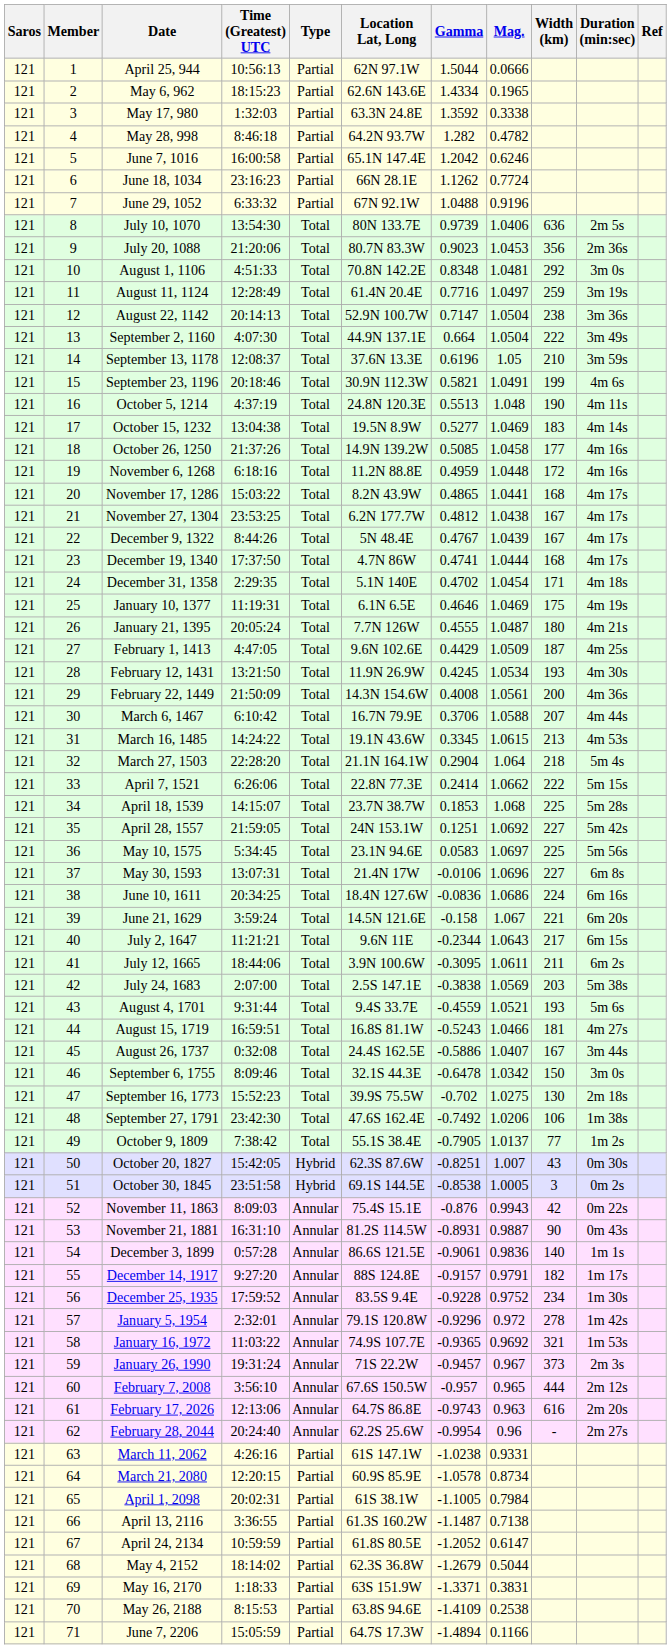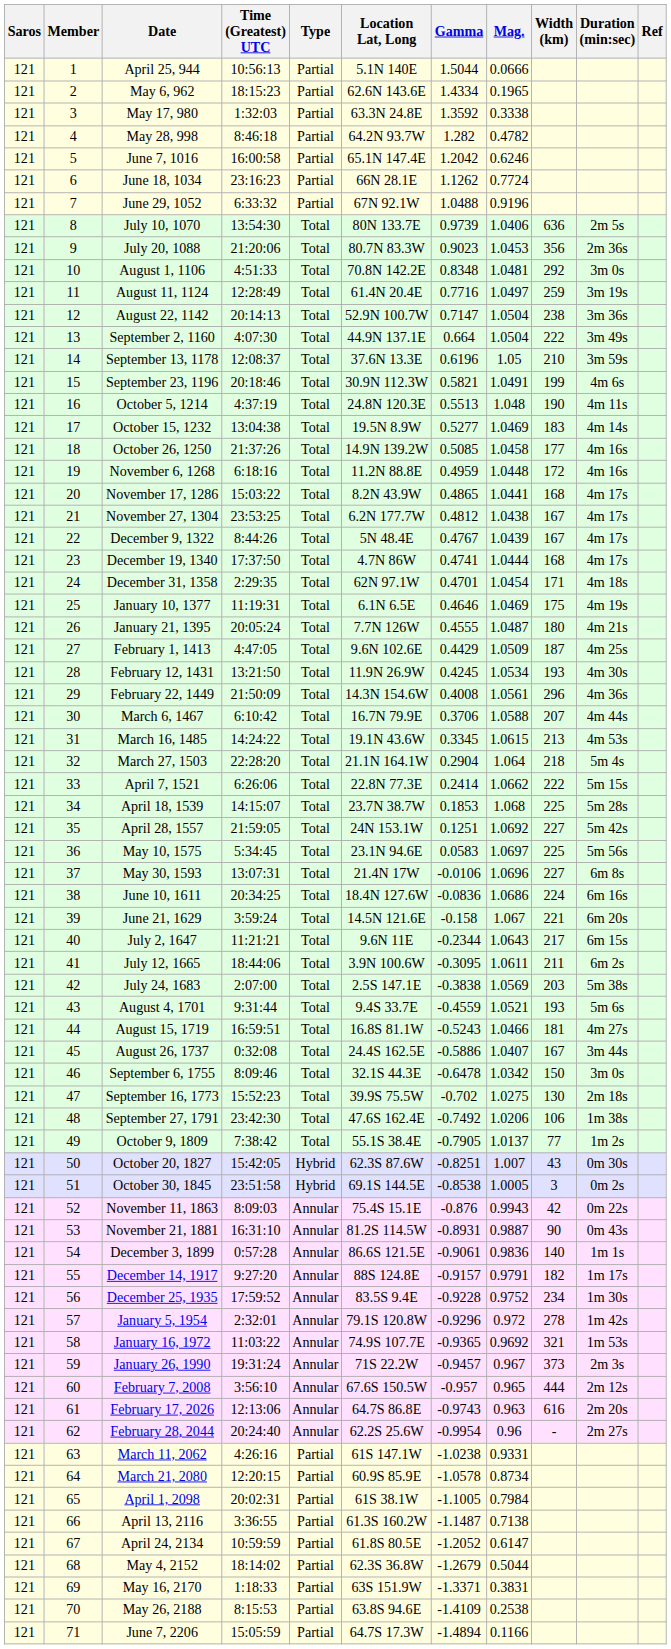 <table class=wikitable>
 <tr align=center>
 <th>Saros</th>
 <th>Member</th>
 <th>Date</th>
 <th>Time<br>(Greatest)<br><a href='#'>UTC</a></th>
 <th>Type</th>
 <th>Location<br>Lat, Long</th>
 <th><a href='#'>Gamma</a></th>
 <th><a href='#'>Mag.</a></th>
 <th>Width<br>(km)</th>
 <th>Duration<br>(min:sec)</th>
 <th>Ref</th>
 </tr>
 <tr align=center bgcolor=#ffffe0>
 <td>121</td>
 <td>1</td>
 <td>April 25, 944</td>
 <td>10:56:13</td>
 <td>Partial</td>
-<td>62N 97.1W</td>
+<td>5.1N 140E</td>
 <td>1.5044</td>
 <td>0.0666</td>
 <td></td>
 <td></td>
 <td></td>
 </tr>
 <tr align=center bgcolor=#ffffe0>
 <td>121</td>
 <td>2</td>
 <td>May 6, 962</td>
 <td>18:15:23</td>
 <td>Partial</td>
 <td>62.6N 143.6E</td>
 <td>1.4334</td>
 <td>0.1965</td>
 <td></td>
 <td></td>
 <td></td>
 </tr>
 <tr align=center bgcolor=#ffffe0>
 <td>121</td>
 <td>3</td>
 <td>May 17, 980</td>
 <td>1:32:03</td>
 <td>Partial</td>
 <td>63.3N 24.8E</td>
 <td>1.3592</td>
 <td>0.3338</td>
 <td></td>
 <td></td>
 <td></td>
 </tr>
 <tr align=center bgcolor=#ffffe0>
 <td>121</td>
 <td>4</td>
 <td>May 28, 998</td>
 <td>8:46:18</td>
 <td>Partial</td>
 <td>64.2N 93.7W</td>
 <td>1.282</td>
 <td>0.4782</td>
 <td></td>
 <td></td>
 <td></td>
 </tr>
 <tr align=center bgcolor=#ffffe0>
 <td>121</td>
 <td>5</td>
 <td>June 7, 1016</td>
 <td>16:00:58</td>
 <td>Partial</td>
 <td>65.1N 147.4E</td>
 <td>1.2042</td>
 <td>0.6246</td>
 <td></td>
 <td></td>
 <td></td>
 </tr>
 <tr align=center bgcolor=#ffffe0>
 <td>121</td>
 <td>6</td>
 <td>June 18, 1034</td>
 <td>23:16:23</td>
 <td>Partial</td>
 <td>66N 28.1E</td>
 <td>1.1262</td>
 <td>0.7724</td>
 <td></td>
 <td></td>
 <td></td>
 </tr>
 <tr align=center bgcolor=#ffffe0>
 <td>121</td>
 <td>7</td>
 <td>June 29, 1052</td>
 <td>6:33:32</td>
 <td>Partial</td>
 <td>67N 92.1W</td>
 <td>1.0488</td>
 <td>0.9196</td>
 <td></td>
 <td></td>
 <td></td>
 </tr>
 <tr align=center bgcolor=#e0ffe0>
 <td>121</td>
 <td>8</td>
 <td>July 10, 1070</td>
 <td>13:54:30</td>
 <td>Total</td>
 <td>80N 133.7E</td>
 <td>0.9739</td>
 <td>1.0406</td>
 <td>636</td>
 <td>2m 5s</td>
 <td></td>
 </tr>
 <tr align=center bgcolor=#e0ffe0>
 <td>121</td>
 <td>9</td>
 <td>July 20, 1088</td>
 <td>21:20:06</td>
 <td>Total</td>
 <td>80.7N 83.3W</td>
 <td>0.9023</td>
 <td>1.0453</td>
 <td>356</td>
 <td>2m 36s</td>
 <td></td>
 </tr>
 <tr align=center bgcolor=#e0ffe0>
 <td>121</td>
 <td>10</td>
 <td>August 1, 1106</td>
 <td>4:51:33</td>
 <td>Total</td>
 <td>70.8N 142.2E</td>
 <td>0.8348</td>
 <td>1.0481</td>
 <td>292</td>
 <td>3m 0s</td>
 <td></td>
 </tr>
 <tr align=center bgcolor=#e0ffe0>
 <td>121</td>
 <td>11</td>
 <td>August 11, 1124</td>
 <td>12:28:49</td>
 <td>Total</td>
 <td>61.4N 20.4E</td>
 <td>0.7716</td>
 <td>1.0497</td>
 <td>259</td>
 <td>3m 19s</td>
 <td></td>
 </tr>
 <tr align=center bgcolor=#e0ffe0>
 <td>121</td>
 <td>12</td>
 <td>August 22, 1142</td>
 <td>20:14:13</td>
 <td>Total</td>
 <td>52.9N 100.7W</td>
 <td>0.7147</td>
 <td>1.0504</td>
 <td>238</td>
 <td>3m 36s</td>
 <td></td>
 </tr>
 <tr align=center bgcolor=#e0ffe0>
 <td>121</td>
 <td>13</td>
 <td>September 2, 1160</td>
 <td>4:07:30</td>
 <td>Total</td>
 <td>44.9N 137.1E</td>
 <td>0.664</td>
 <td>1.0504</td>
 <td>222</td>
 <td>3m 49s</td>
 <td></td>
 </tr>
 <tr align=center bgcolor=#e0ffe0>
 <td>121</td>
 <td>14</td>
 <td>September 13, 1178</td>
 <td>12:08:37</td>
 <td>Total</td>
 <td>37.6N 13.3E</td>
 <td>0.6196</td>
 <td>1.05</td>
 <td>210</td>
 <td>3m 59s</td>
 <td></td>
 </tr>
 <tr align=center bgcolor=#e0ffe0>
 <td>121</td>
 <td>15</td>
 <td>September 23, 1196</td>
 <td>20:18:46</td>
 <td>Total</td>
 <td>30.9N 112.3W</td>
 <td>0.5821</td>
 <td>1.0491</td>
 <td>199</td>
 <td>4m 6s</td>
 <td></td>
 </tr>
 <tr align=center bgcolor=#e0ffe0>
 <td>121</td>
 <td>16</td>
 <td>October 5, 1214</td>
 <td>4:37:19</td>
 <td>Total</td>
 <td>24.8N 120.3E</td>
 <td>0.5513</td>
 <td>1.048</td>
 <td>190</td>
 <td>4m 11s</td>
 <td></td>
 </tr>
 <tr align=center bgcolor=#e0ffe0>
 <td>121</td>
 <td>17</td>
 <td>October 15, 1232</td>
 <td>13:04:38</td>
 <td>Total</td>
 <td>19.5N 8.9W</td>
 <td>0.5277</td>
 <td>1.0469</td>
 <td>183</td>
 <td>4m 14s</td>
 <td></td>
 </tr>
 <tr align=center bgcolor=#e0ffe0>
 <td>121</td>
 <td>18</td>
 <td>October 26, 1250</td>
 <td>21:37:26</td>
 <td>Total</td>
 <td>14.9N 139.2W</td>
 <td>0.5085</td>
 <td>1.0458</td>
 <td>177</td>
 <td>4m 16s</td>
 <td></td>
 </tr>
 <tr align=center bgcolor=#e0ffe0>
 <td>121</td>
 <td>19</td>
 <td>November 6, 1268</td>
 <td>6:18:16</td>
 <td>Total</td>
 <td>11.2N 88.8E</td>
 <td>0.4959</td>
 <td>1.0448</td>
 <td>172</td>
 <td>4m 16s</td>
 <td></td>
 </tr>
 <tr align=center bgcolor=#e0ffe0>
 <td>121</td>
 <td>20</td>
 <td>November 17, 1286</td>
 <td>15:03:22</td>
 <td>Total</td>
 <td>8.2N 43.9W</td>
 <td>0.4865</td>
 <td>1.0441</td>
 <td>168</td>
 <td>4m 17s</td>
 <td></td>
 </tr>
 <tr align=center bgcolor=#e0ffe0>
 <td>121</td>
 <td>21</td>
 <td>November 27, 1304</td>
 <td>23:53:25</td>
 <td>Total</td>
 <td>6.2N 177.7W</td>
 <td>0.4812</td>
 <td>1.0438</td>
 <td>167</td>
 <td>4m 17s</td>
 <td></td>
 </tr>
 <tr align=center bgcolor=#e0ffe0>
 <td>121</td>
 <td>22</td>
 <td>December 9, 1322</td>
 <td>8:44:26</td>
 <td>Total</td>
 <td>5N 48.4E</td>
 <td>0.4767</td>
 <td>1.0439</td>
 <td>167</td>
 <td>4m 17s</td>
 <td></td>
 </tr>
 <tr align=center bgcolor=#e0ffe0>
 <td>121</td>
 <td>23</td>
 <td>December 19, 1340</td>
 <td>17:37:50</td>
 <td>Total</td>
 <td>4.7N 86W</td>
 <td>0.4741</td>
 <td>1.0444</td>
 <td>168</td>
 <td>4m 17s</td>
 <td></td>
 </tr>
 <tr align=center bgcolor=#e0ffe0>
 <td>121</td>
 <td>24</td>
 <td>December 31, 1358</td>
 <td>2:29:35</td>
 <td>Total</td>
-<td>5.1N 140E</td>
-<td>0.4702</td>
+<td>62N 97.1W</td>
+<td>0.4701</td>
 <td>1.0454</td>
 <td>171</td>
 <td>4m 18s</td>
 <td></td>
 </tr>
 <tr align=center bgcolor=#e0ffe0>
 <td>121</td>
 <td>25</td>
 <td>January 10, 1377</td>
 <td>11:19:31</td>
 <td>Total</td>
 <td>6.1N 6.5E</td>
 <td>0.4646</td>
 <td>1.0469</td>
 <td>175</td>
 <td>4m 19s</td>
 <td></td>
 </tr>
 <tr align=center bgcolor=#e0ffe0>
 <td>121</td>
 <td>26</td>
 <td>January 21, 1395</td>
 <td>20:05:24</td>
 <td>Total</td>
 <td>7.7N 126W</td>
 <td>0.4555</td>
 <td>1.0487</td>
 <td>180</td>
 <td>4m 21s</td>
 <td></td>
 </tr>
 <tr align=center bgcolor=#e0ffe0>
 <td>121</td>
 <td>27</td>
 <td>February 1, 1413</td>
 <td>4:47:05</td>
 <td>Total</td>
 <td>9.6N 102.6E</td>
 <td>0.4429</td>
 <td>1.0509</td>
 <td>187</td>
 <td>4m 25s</td>
 <td></td>
 </tr>
 <tr align=center bgcolor=#e0ffe0>
 <td>121</td>
 <td>28</td>
 <td>February 12, 1431</td>
 <td>13:21:50</td>
 <td>Total</td>
 <td>11.9N 26.9W</td>
 <td>0.4245</td>
 <td>1.0534</td>
 <td>193</td>
 <td>4m 30s</td>
 <td></td>
 </tr>
 <tr align=center bgcolor=#e0ffe0>
 <td>121</td>
 <td>29</td>
 <td>February 22, 1449</td>
 <td>21:50:09</td>
 <td>Total</td>
 <td>14.3N 154.6W</td>
 <td>0.4008</td>
 <td>1.0561</td>
-<td>200</td>
+<td>296</td>
 <td>4m 36s</td>
 <td></td>
 </tr>
 <tr align=center bgcolor=#e0ffe0>
 <td>121</td>
 <td>30</td>
 <td>March 6, 1467</td>
 <td>6:10:42</td>
 <td>Total</td>
 <td>16.7N 79.9E</td>
 <td>0.3706</td>
 <td>1.0588</td>
 <td>207</td>
 <td>4m 44s</td>
 <td></td>
 </tr>
 <tr align=center bgcolor=#e0ffe0>
 <td>121</td>
 <td>31</td>
 <td>March 16, 1485</td>
 <td>14:24:22</td>
 <td>Total</td>
 <td>19.1N 43.6W</td>
 <td>0.3345</td>
 <td>1.0615</td>
 <td>213</td>
 <td>4m 53s</td>
 <td></td>
 </tr>
 <tr align=center bgcolor=#e0ffe0>
 <td>121</td>
 <td>32</td>
 <td>March 27, 1503</td>
 <td>22:28:20</td>
 <td>Total</td>
 <td>21.1N 164.1W</td>
 <td>0.2904</td>
 <td>1.064</td>
 <td>218</td>
 <td>5m 4s</td>
 <td></td>
 </tr>
 <tr align=center bgcolor=#e0ffe0>
 <td>121</td>
 <td>33</td>
 <td>April 7, 1521</td>
 <td>6:26:06</td>
 <td>Total</td>
 <td>22.8N 77.3E</td>
 <td>0.2414</td>
 <td>1.0662</td>
 <td>222</td>
 <td>5m 15s</td>
 <td></td>
 </tr>
 <tr align=center bgcolor=#e0ffe0>
 <td>121</td>
 <td>34</td>
 <td>April 18, 1539</td>
 <td>14:15:07</td>
 <td>Total</td>
 <td>23.7N 38.7W</td>
 <td>0.1853</td>
 <td>1.068</td>
 <td>225</td>
 <td>5m 28s</td>
 <td></td>
 </tr>
 <tr align=center bgcolor=#e0ffe0>
 <td>121</td>
 <td>35</td>
 <td>April 28, 1557</td>
 <td>21:59:05</td>
 <td>Total</td>
 <td>24N 153.1W</td>
 <td>0.1251</td>
 <td>1.0692</td>
 <td>227</td>
 <td>5m 42s</td>
 <td></td>
 </tr>
 <tr align=center bgcolor=#e0ffe0>
 <td>121</td>
 <td>36</td>
 <td>May 10, 1575</td>
 <td>5:34:45</td>
 <td>Total</td>
 <td>23.1N 94.6E</td>
 <td>0.0583</td>
 <td>1.0697</td>
 <td>225</td>
 <td>5m 56s</td>
 <td></td>
 </tr>
 <tr align=center bgcolor=#e0ffe0>
 <td>121</td>
 <td>37</td>
 <td>May 30, 1593</td>
 <td>13:07:31</td>
 <td>Total</td>
 <td>21.4N 17W</td>
 <td>-0.0106</td>
 <td>1.0696</td>
 <td>227</td>
 <td>6m 8s</td>
 <td></td>
 </tr>
 <tr align=center bgcolor=#e0ffe0>
 <td>121</td>
 <td>38</td>
 <td>June 10, 1611</td>
 <td>20:34:25</td>
 <td>Total</td>
 <td>18.4N 127.6W</td>
 <td>-0.0836</td>
 <td>1.0686</td>
 <td>224</td>
 <td>6m 16s</td>
 <td></td>
 </tr>
 <tr align=center bgcolor=#e0ffe0>
 <td>121</td>
 <td>39</td>
 <td>June 21, 1629</td>
 <td>3:59:24</td>
 <td>Total</td>
 <td>14.5N 121.6E</td>
 <td>-0.158</td>
 <td>1.067</td>
 <td>221</td>
 <td>6m 20s</td>
 <td></td>
 </tr>
 <tr align=center bgcolor=#e0ffe0>
 <td>121</td>
 <td>40</td>
 <td>July 2, 1647</td>
 <td>11:21:21</td>
 <td>Total</td>
 <td>9.6N 11E</td>
 <td>-0.2344</td>
 <td>1.0643</td>
 <td>217</td>
 <td>6m 15s</td>
 <td></td>
 </tr>
 <tr align=center bgcolor=#e0ffe0>
 <td>121</td>
 <td>41</td>
 <td>July 12, 1665</td>
 <td>18:44:06</td>
 <td>Total</td>
 <td>3.9N 100.6W</td>
 <td>-0.3095</td>
 <td>1.0611</td>
 <td>211</td>
 <td>6m 2s</td>
 <td></td>
 </tr>
 <tr align=center bgcolor=#e0ffe0>
 <td>121</td>
 <td>42</td>
 <td>July 24, 1683</td>
 <td>2:07:00</td>
 <td>Total</td>
 <td>2.5S 147.1E</td>
 <td>-0.3838</td>
 <td>1.0569</td>
 <td>203</td>
 <td>5m 38s</td>
 <td></td>
 </tr>
 <tr align=center bgcolor=#e0ffe0>
 <td>121</td>
 <td>43</td>
 <td>August 4, 1701</td>
 <td>9:31:44</td>
 <td>Total</td>
 <td>9.4S 33.7E</td>
 <td>-0.4559</td>
 <td>1.0521</td>
 <td>193</td>
 <td>5m 6s</td>
 <td></td>
 </tr>
 <tr align=center bgcolor=#e0ffe0>
 <td>121</td>
 <td>44</td>
 <td>August 15, 1719</td>
 <td>16:59:51</td>
 <td>Total</td>
 <td>16.8S 81.1W</td>
 <td>-0.5243</td>
 <td>1.0466</td>
 <td>181</td>
 <td>4m 27s</td>
 <td></td>
 </tr>
 <tr align=center bgcolor=#e0ffe0>
 <td>121</td>
 <td>45</td>
 <td>August 26, 1737</td>
 <td>0:32:08</td>
 <td>Total</td>
 <td>24.4S 162.5E</td>
 <td>-0.5886</td>
 <td>1.0407</td>
 <td>167</td>
 <td>3m 44s</td>
 <td></td>
 </tr>
 <tr align=center bgcolor=#e0ffe0>
 <td>121</td>
 <td>46</td>
 <td>September 6, 1755</td>
 <td>8:09:46</td>
 <td>Total</td>
 <td>32.1S 44.3E</td>
 <td>-0.6478</td>
 <td>1.0342</td>
 <td>150</td>
 <td>3m 0s</td>
 <td></td>
 </tr>
 <tr align=center bgcolor=#e0ffe0>
 <td>121</td>
 <td>47</td>
 <td>September 16, 1773</td>
 <td>15:52:23</td>
 <td>Total</td>
 <td>39.9S 75.5W</td>
 <td>-0.702</td>
 <td>1.0275</td>
 <td>130</td>
 <td>2m 18s</td>
 <td></td>
 </tr>
 <tr align=center bgcolor=#e0ffe0>
 <td>121</td>
 <td>48</td>
 <td>September 27, 1791</td>
 <td>23:42:30</td>
 <td>Total</td>
 <td>47.6S 162.4E</td>
 <td>-0.7492</td>
 <td>1.0206</td>
 <td>106</td>
 <td>1m 38s</td>
 <td></td>
 </tr>
 <tr align=center bgcolor=#e0ffe0>
 <td>121</td>
 <td>49</td>
 <td>October 9, 1809</td>
 <td>7:38:42</td>
 <td>Total</td>
 <td>55.1S 38.4E</td>
 <td>-0.7905</td>
 <td>1.0137</td>
 <td>77</td>
 <td>1m 2s</td>
 <td></td>
 </tr>
 <tr align=center bgcolor=#e0e0ff>
 <td>121</td>
 <td>50</td>
 <td>October 20, 1827</td>
 <td>15:42:05</td>
 <td>Hybrid</td>
 <td>62.3S 87.6W</td>
 <td>-0.8251</td>
 <td>1.007</td>
 <td>43</td>
 <td>0m 30s</td>
 <td></td>
 </tr>
 <tr align=center bgcolor=#e0e0ff>
 <td>121</td>
 <td>51</td>
 <td>October 30, 1845</td>
 <td>23:51:58</td>
 <td>Hybrid</td>
 <td>69.1S 144.5E</td>
 <td>-0.8538</td>
 <td>1.0005</td>
 <td>3</td>
 <td>0m 2s</td>
 <td></td>
 </tr>
 <tr align=center bgcolor=#ffe0ff>
 <td>121</td>
 <td>52</td>
 <td>November 11, 1863</td>
 <td>8:09:03</td>
 <td>Annular</td>
 <td>75.4S 15.1E</td>
 <td>-0.876</td>
 <td>0.9943</td>
 <td>42</td>
 <td>0m 22s</td>
 <td></td>
 </tr>
 <tr align=center bgcolor=#ffe0ff>
 <td>121</td>
 <td>53</td>
 <td>November 21, 1881</td>
 <td>16:31:10</td>
 <td>Annular</td>
 <td>81.2S 114.5W</td>
 <td>-0.8931</td>
 <td>0.9887</td>
 <td>90</td>
 <td>0m 43s</td>
 <td></td>
 </tr>
 <tr align=center bgcolor=#ffe0ff>
 <td>121</td>
 <td>54</td>
 <td>December 3, 1899</td>
 <td>0:57:28</td>
 <td>Annular</td>
 <td>86.6S 121.5E</td>
 <td>-0.9061</td>
 <td>0.9836</td>
 <td>140</td>
 <td>1m 1s</td>
 <td></td>
 </tr>
 <tr align=center bgcolor=#ffe0ff>
 <td>121</td>
 <td>55</td>
 <td><a href='#'>December 14, 1917</a></td>
 <td>9:27:20</td>
 <td>Annular</td>
 <td>88S 124.8E</td>
 <td>-0.9157</td>
 <td>0.9791</td>
 <td>182</td>
 <td>1m 17s</td>
 <td></td>
 </tr>
 <tr align=center bgcolor=#ffe0ff>
 <td>121</td>
 <td>56</td>
 <td><a href='#'>December 25, 1935</a></td>
 <td>17:59:52</td>
 <td>Annular</td>
 <td>83.5S 9.4E</td>
 <td>-0.9228</td>
 <td>0.9752</td>
 <td>234</td>
 <td>1m 30s</td>
 <td></td>
 </tr>
 <tr align=center bgcolor=#ffe0ff>
 <td>121</td>
 <td>57</td>
 <td><a href='#'>January 5, 1954</a></td>
 <td>2:32:01</td>
 <td>Annular</td>
 <td>79.1S 120.8W</td>
 <td>-0.9296</td>
 <td>0.972</td>
 <td>278</td>
 <td>1m 42s</td>
 <td></td>
 </tr>
 <tr align=center bgcolor=#ffe0ff>
 <td>121</td>
 <td>58</td>
 <td><a href='#'>January 16, 1972</a></td>
 <td>11:03:22</td>
 <td>Annular</td>
 <td>74.9S 107.7E</td>
 <td>-0.9365</td>
 <td>0.9692</td>
 <td>321</td>
 <td>1m 53s</td>
 <td></td>
 </tr>
 <tr align=center bgcolor=#ffe0ff>
 <td>121</td>
 <td>59</td>
 <td><a href='#'>January 26, 1990</a></td>
 <td>19:31:24</td>
 <td>Annular</td>
 <td>71S 22.2W</td>
 <td>-0.9457</td>
 <td>0.967</td>
 <td>373</td>
 <td>2m 3s</td>
 <td></td>
 </tr>
 <tr align=center bgcolor=#ffe0ff>
 <td>121</td>
 <td>60</td>
 <td><a href='#'>February 7, 2008</a></td>
 <td>3:56:10</td>
 <td>Annular</td>
 <td>67.6S 150.5W</td>
 <td>-0.957</td>
 <td>0.965</td>
 <td>444</td>
 <td>2m 12s</td>
 <td></td>
 </tr>
 <tr align=center bgcolor=#ffe0ff>
 <td>121</td>
 <td>61</td>
 <td><a href='#'>February 17, 2026</a></td>
 <td>12:13:06</td>
 <td>Annular</td>
 <td>64.7S 86.8E</td>
 <td>-0.9743</td>
 <td>0.963</td>
 <td>616</td>
 <td>2m 20s</td>
 <td></td>
 </tr>
 <tr align=center bgcolor=#ffe0ff>
 <td>121</td>
 <td>62</td>
 <td><a href='#'>February 28, 2044</a></td>
 <td>20:24:40</td>
 <td>Annular</td>
 <td>62.2S 25.6W</td>
 <td>-0.9954</td>
 <td>0.96</td>
 <td>-</td>
 <td>2m 27s</td>
 <td></td>
 </tr>
 <tr align=center bgcolor=#ffffe0>
 <td>121</td>
 <td>63</td>
 <td><a href='#'>March 11, 2062</a></td>
 <td>4:26:16</td>
 <td>Partial</td>
 <td>61S 147.1W</td>
 <td>-1.0238</td>
 <td>0.9331</td>
 <td></td>
 <td></td>
 <td></td>
 </tr>
 <tr align=center bgcolor=#ffffe0>
 <td>121</td>
 <td>64</td>
 <td><a href='#'>March 21, 2080</a></td>
 <td>12:20:15</td>
 <td>Partial</td>
 <td>60.9S 85.9E</td>
 <td>-1.0578</td>
 <td>0.8734</td>
 <td></td>
 <td></td>
 <td></td>
 </tr>
 <tr align=center bgcolor=#ffffe0>
 <td>121</td>
 <td>65</td>
 <td><a href='#'>April 1, 2098</a></td>
 <td>20:02:31</td>
 <td>Partial</td>
 <td>61S 38.1W</td>
 <td>-1.1005</td>
 <td>0.7984</td>
 <td></td>
 <td></td>
 <td></td>
 </tr>
 <tr align=center bgcolor=#ffffe0>
 <td>121</td>
 <td>66</td>
 <td>April 13, 2116</td>
 <td>3:36:55</td>
 <td>Partial</td>
 <td>61.3S 160.2W</td>
 <td>-1.1487</td>
 <td>0.7138</td>
 <td></td>
 <td></td>
 <td></td>
 </tr>
 <tr align=center bgcolor=#ffffe0>
 <td>121</td>
 <td>67</td>
 <td>April 24, 2134</td>
 <td>10:59:59</td>
 <td>Partial</td>
 <td>61.8S 80.5E</td>
 <td>-1.2052</td>
 <td>0.6147</td>
 <td></td>
 <td></td>
 <td></td>
 </tr>
 <tr align=center bgcolor=#ffffe0>
 <td>121</td>
 <td>68</td>
 <td>May 4, 2152</td>
 <td>18:14:02</td>
 <td>Partial</td>
 <td>62.3S 36.8W</td>
 <td>-1.2679</td>
 <td>0.5044</td>
 <td></td>
 <td></td>
 <td></td>
 </tr>
 <tr align=center bgcolor=#ffffe0>
 <td>121</td>
 <td>69</td>
 <td>May 16, 2170</td>
 <td>1:18:33</td>
 <td>Partial</td>
 <td>63S 151.9W</td>
 <td>-1.3371</td>
 <td>0.3831</td>
 <td></td>
 <td></td>
 <td></td>
 </tr>
 <tr align=center bgcolor=#ffffe0>
 <td>121</td>
 <td>70</td>
 <td>May 26, 2188</td>
 <td>8:15:53</td>
 <td>Partial</td>
 <td>63.8S 94.6E</td>
 <td>-1.4109</td>
 <td>0.2538</td>
 <td></td>
 <td></td>
 <td></td>
 </tr>
 <tr align=center bgcolor=#ffffe0>
 <td>121</td>
 <td>71</td>
 <td>June 7, 2206</td>
 <td>15:05:59</td>
 <td>Partial</td>
 <td>64.7S 17.3W</td>
 <td>-1.4894</td>
 <td>0.1166</td>
 <td></td>
 <td></td>
 <td></td>
 </tr>
 </table>
